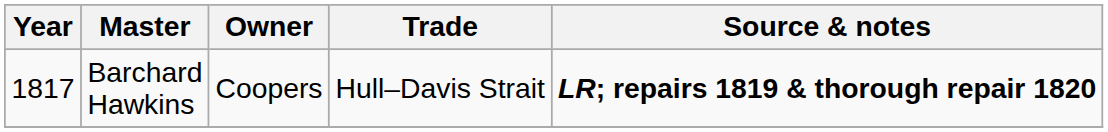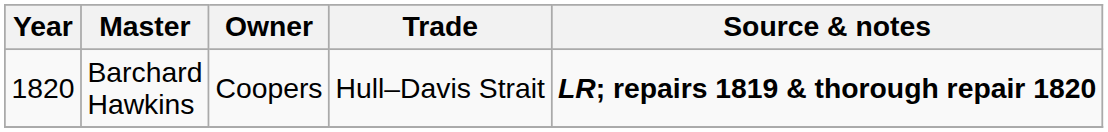 <table class=" wikitable">
 <tr>
 <th>Year</th>
 <th>Master</th>
 <th>Owner</th>
 <th>Trade</th>
 <th>Source & notes</th>
 </tr>
 <tr>
-<td>1817</td>
+<td>1820</td>
 <td>Barchard<br>Hawkins</td>
 <td>Coopers</td>
 <td>Hull–Davis Strait</td>
 <td><strong><em>LR</em>; repairs 1819 & thorough repair 1820</strong></td>
 </tr>
 <tr>
 </tr>
 </table>
